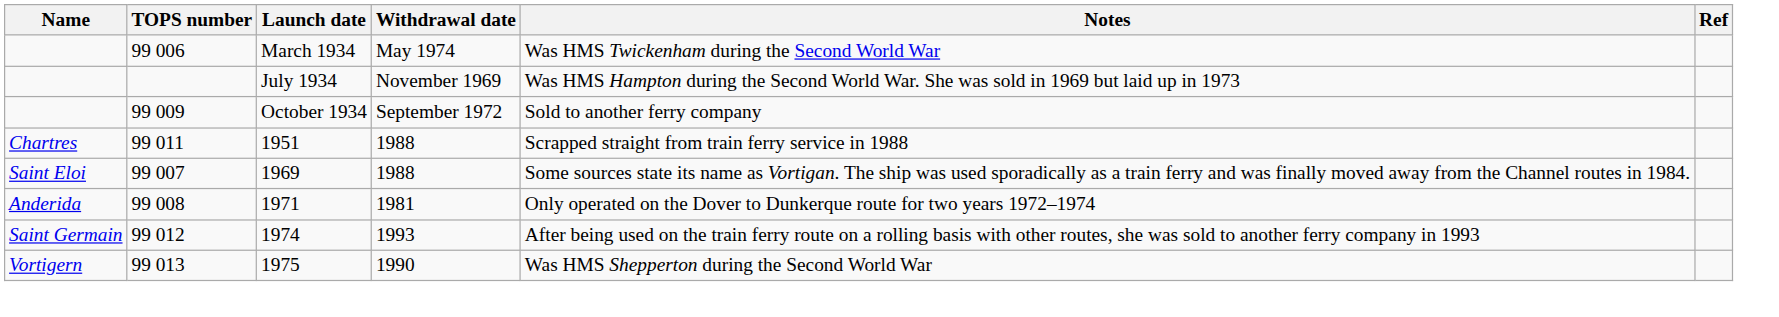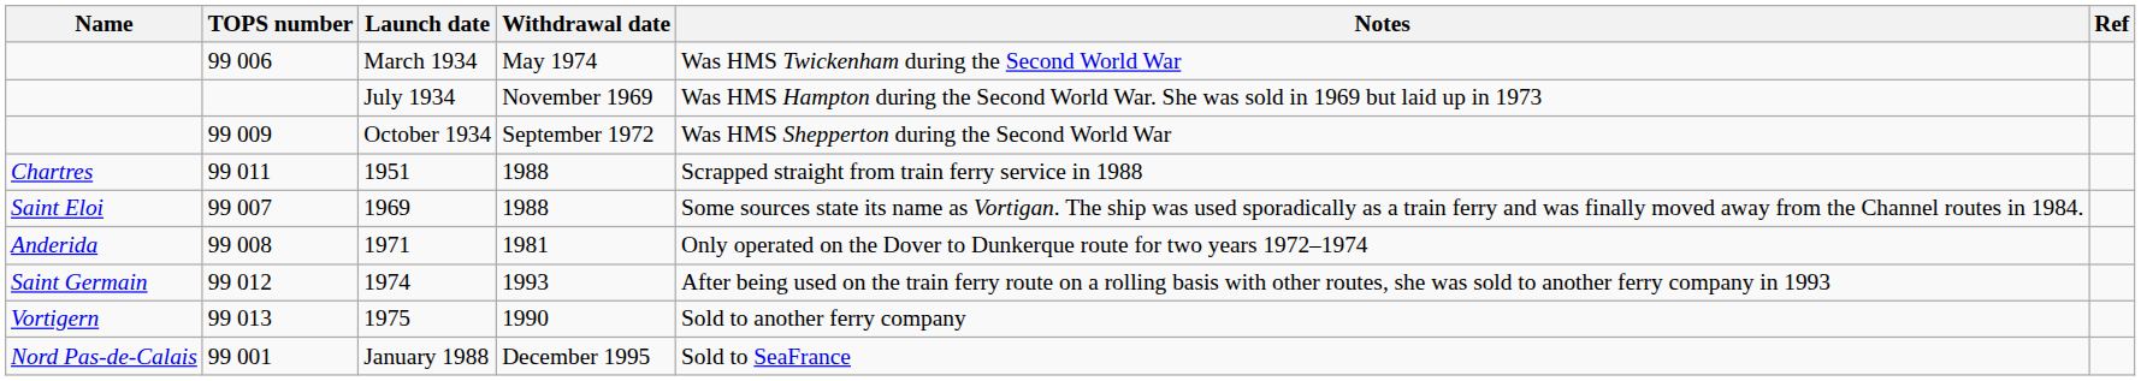 <table class="wikitable">
 <tr>
 <th>Name</th>
 <th>TOPS number</th>
 <th>Launch date</th>
 <th>Withdrawal date</th>
 <th>Notes</th>
 <th>Ref</th>
 </tr>
 <tr>
 <td></td>
 <td>99 006</td>
 <td>March 1934</td>
 <td>May 1974</td>
 <td>Was HMS <em>Twickenham</em> during the <a href='#'>Second World War</a></td>
 <td></td>
 </tr>
 <tr>
 <td></td>
 <td></td>
 <td>July 1934</td>
 <td>November 1969</td>
 <td>Was HMS <em>Hampton</em> during the Second World War. She was sold in 1969 but laid up in 1973</td>
 <td></td>
 </tr>
 <tr>
 <td></td>
 <td>99 009</td>
 <td>October 1934</td>
 <td>September 1972</td>
-<td>Sold to another ferry company</td>
+<td>Was HMS <em>Shepperton</em> during the Second World War</td>
 <td></td>
 </tr>
 <tr>
 <td><a href='#'><em>Chartres</em></a></td>
 <td>99 011</td>
 <td>1951</td>
 <td>1988</td>
 <td>Scrapped straight from train ferry service in 1988</td>
 <td></td>
 </tr>
 <tr>
 <td><a href='#'><em>Saint Eloi</em></a></td>
 <td>99 007</td>
 <td>1969</td>
 <td>1988</td>
 <td>Some sources state its name as <em>Vortigan</em>. The ship was used sporadically as a train ferry and was finally moved away from the Channel routes in 1984.</td>
 <td></td>
 </tr>
 <tr>
 <td><a href='#'><em>Anderida</em></a></td>
 <td>99 008</td>
 <td>1971</td>
 <td>1981</td>
 <td>Only operated on the Dover to Dunkerque route for two years 1972–1974</td>
 <td></td>
 </tr>
 <tr>
 <td><a href='#'><em>Saint Germain</em></a></td>
 <td>99 012</td>
 <td>1974</td>
 <td>1993</td>
 <td>After being used on the train ferry route on a rolling basis with other routes, she was sold to another ferry company in 1993</td>
 <td></td>
 </tr>
 <tr>
 <td><a href='#'><em>Vortigern</em></a></td>
 <td>99 013</td>
 <td>1975</td>
 <td>1990</td>
-<td>Was HMS <em>Shepperton</em> during the Second World War</td>
+<td>Sold to another ferry company</td>
+<td></td>
+</tr>
+<tr>
+<td><a href='#'><em>Nord Pas-de-Calais</em></a></td>
+<td>99 001</td>
+<td>January 1988</td>
+<td>December 1995</td>
+<td>Sold to <a href='#'>SeaFrance</a></td>
 <td></td>
 </tr>
 </table>
